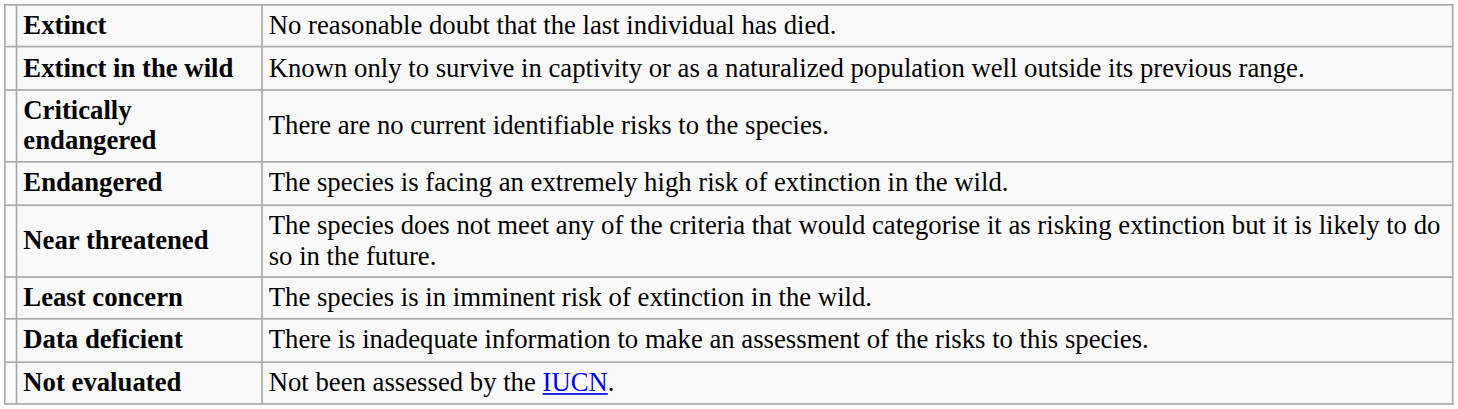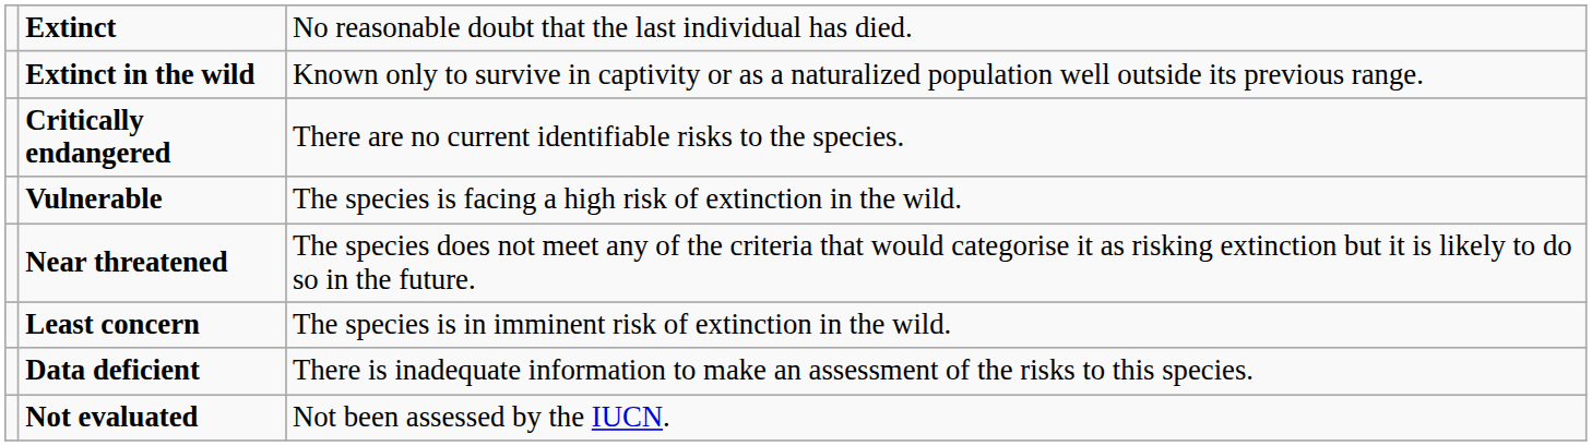 <table class="wikitable" style="text-align:left">
 <tr>
 <td></td>
 <td><strong>Extinct</strong></td>
 <td>No reasonable doubt that the last individual has died.</td>
 </tr>
 <tr>
 <td></td>
 <td><strong>Extinct in the wild</strong></td>
 <td>Known only to survive in captivity or as a naturalized population well outside its previous range.</td>
 </tr>
 <tr>
 <td></td>
 <td><strong>Critically endangered</strong></td>
 <td>There are no current identifiable risks to the species.</td>
 </tr>
 <tr>
 <td></td>
-<td><strong>Endangered</strong></td>
-<td>The species is facing an extremely high risk of extinction in the wild.</td>
+<td><strong>Vulnerable</strong></td>
+<td>The species is facing a high risk of extinction in the wild.</td>
 </tr>
 <tr>
 <td></td>
 <td><strong>Near threatened</strong></td>
 <td>The species does not meet any of the criteria that would categorise it as risking extinction but it is likely to do so in the future.</td>
 </tr>
 <tr>
 <td></td>
 <td><strong>Least concern</strong></td>
 <td>The species is in imminent risk of extinction in the wild.</td>
 </tr>
 <tr>
 <td></td>
 <td><strong>Data deficient</strong></td>
 <td>There is inadequate information to make an assessment of the risks to this species.</td>
 </tr>
 <tr>
 <td></td>
 <td><strong>Not evaluated</strong></td>
 <td>Not been assessed by the <a href='#'>IUCN</a>.</td>
 </tr>
 </table>
